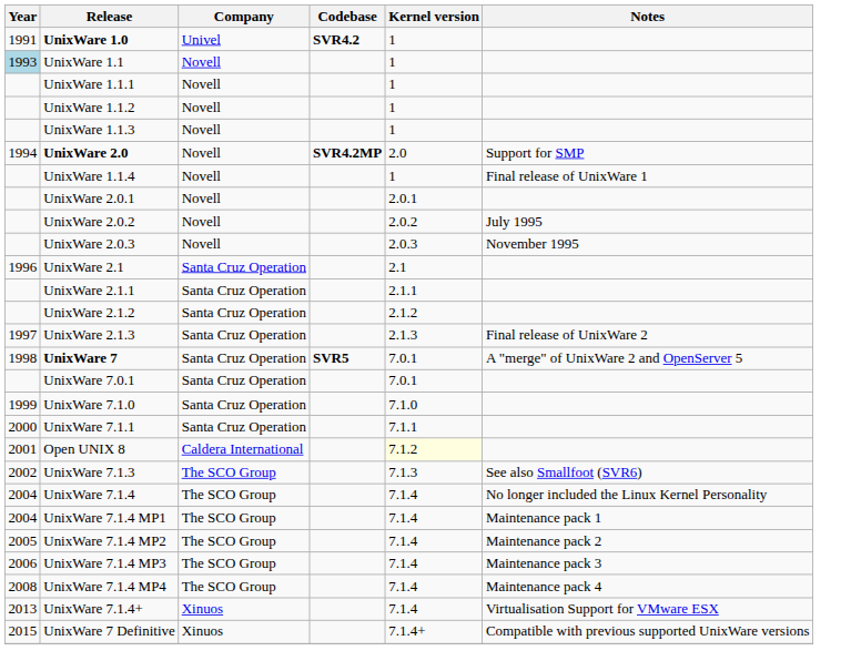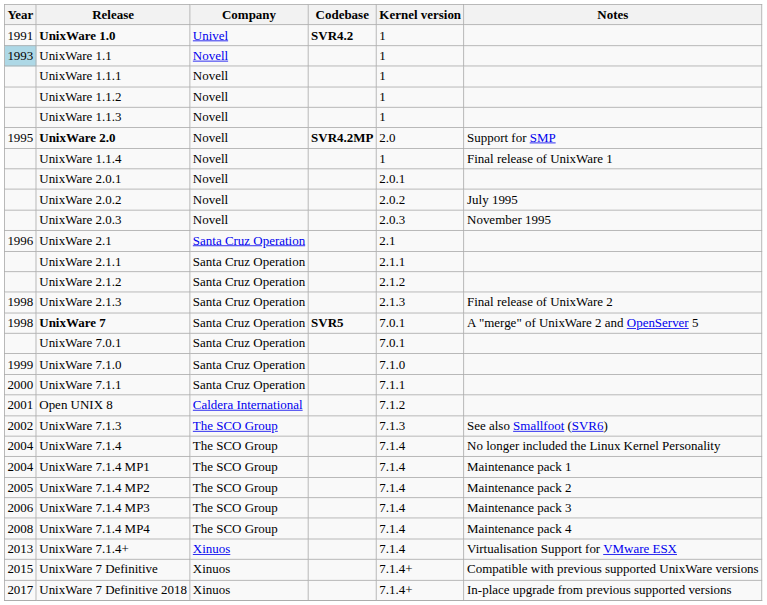 <table class="wikitable sortable">
 <tr>
 <th>Year</th>
 <th halign=right>Release</th>
 <th>Company</th>
 <th>Codebase</th>
 <th>Kernel version</th>
 <th>Notes</th>
 </tr>
 <tr valign=top>
 <td>1991</td>
 <td><strong>UnixWare 1.0</strong></td>
 <td><a href='#'>Univel</a></td>
 <td><strong>SVR4.2</strong></td>
 <td>1</td>
 <td></td>
 </tr>
 <tr>
 <td style="background: lightblue;">1993</td>
 <td>UnixWare 1.1</td>
 <td><a href='#'>Novell</a></td>
 <td></td>
 <td>1</td>
 <td></td>
 </tr>
 <tr>
 <td></td>
 <td>UnixWare 1.1.1</td>
 <td>Novell</td>
 <td></td>
 <td>1</td>
 <td></td>
 </tr>
 <tr>
 <td></td>
 <td>UnixWare 1.1.2</td>
 <td>Novell</td>
 <td></td>
 <td>1</td>
 <td></td>
 </tr>
 <tr>
 <td></td>
 <td>UnixWare 1.1.3</td>
 <td>Novell</td>
 <td></td>
 <td>1</td>
 <td></td>
 </tr>
 <tr>
-<td>1994</td>
+<td>1995</td>
 <td><strong>UnixWare 2.0</strong></td>
 <td>Novell</td>
 <td><strong>SVR4.2MP</strong></td>
 <td>2.0</td>
 <td>Support for <a href='#'>SMP</a></td>
 </tr>
 <tr>
 <td></td>
 <td>UnixWare 1.1.4</td>
 <td>Novell</td>
 <td></td>
 <td>1</td>
 <td>Final release of UnixWare 1</td>
 </tr>
 <tr>
 <td></td>
 <td>UnixWare 2.0.1</td>
 <td>Novell</td>
 <td></td>
 <td>2.0.1</td>
 <td></td>
 </tr>
 <tr>
 <td></td>
 <td>UnixWare 2.0.2</td>
 <td>Novell</td>
 <td></td>
 <td>2.0.2</td>
 <td>July 1995</td>
 </tr>
 <tr>
 <td></td>
 <td>UnixWare 2.0.3</td>
 <td>Novell</td>
 <td></td>
 <td>2.0.3</td>
 <td>November 1995</td>
 </tr>
 <tr>
 <td>1996</td>
 <td>UnixWare 2.1</td>
 <td><a href='#'>Santa Cruz Operation</a></td>
 <td></td>
 <td>2.1</td>
 <td></td>
 </tr>
 <tr>
 <td></td>
 <td>UnixWare 2.1.1</td>
 <td>Santa Cruz Operation</td>
 <td></td>
 <td>2.1.1</td>
 <td></td>
 </tr>
 <tr>
 <td></td>
 <td>UnixWare 2.1.2</td>
 <td>Santa Cruz Operation</td>
 <td></td>
 <td>2.1.2</td>
 <td></td>
 </tr>
 <tr>
-<td>1997</td>
+<td>1998</td>
 <td>UnixWare 2.1.3</td>
 <td>Santa Cruz Operation</td>
 <td></td>
 <td>2.1.3</td>
 <td>Final release of UnixWare 2</td>
 </tr>
 <tr>
 <td>1998</td>
 <td><strong>UnixWare 7</strong></td>
 <td>Santa Cruz Operation</td>
 <td><strong>SVR5</strong></td>
 <td>7.0.1</td>
 <td>A "merge" of UnixWare 2 and <a href='#'>OpenServer</a> 5</td>
 </tr>
 <tr>
 <td></td>
 <td>UnixWare 7.0.1</td>
 <td>Santa Cruz Operation</td>
 <td></td>
 <td>7.0.1</td>
 <td></td>
 </tr>
 <tr>
 <td>1999</td>
 <td>UnixWare 7.1.0</td>
 <td>Santa Cruz Operation</td>
 <td></td>
 <td>7.1.0</td>
 <td></td>
 </tr>
 <tr>
 <td>2000</td>
 <td>UnixWare 7.1.1</td>
 <td>Santa Cruz Operation</td>
 <td></td>
 <td>7.1.1</td>
 <td></td>
 </tr>
 <tr>
 <td>2001</td>
 <td>Open UNIX 8</td>
 <td><a href='#'>Caldera International</a></td>
 <td></td>
-<td style="background: lightyellow;">7.1.2</td>
+<td>7.1.2</td>
 <td></td>
 </tr>
 <tr>
 <td>2002</td>
 <td>UnixWare 7.1.3</td>
 <td><a href='#'>The SCO Group</a></td>
 <td></td>
 <td>7.1.3</td>
 <td>See also <a href='#'>Smallfoot</a> (<a href='#'>SVR6</a>)</td>
 </tr>
 <tr>
 <td>2004</td>
 <td>UnixWare 7.1.4</td>
 <td>The SCO Group</td>
 <td></td>
 <td>7.1.4</td>
 <td>No longer included the Linux Kernel Personality</td>
 </tr>
 <tr>
 <td>2004</td>
 <td>UnixWare 7.1.4 MP1</td>
 <td>The SCO Group</td>
 <td></td>
 <td>7.1.4</td>
 <td>Maintenance pack 1</td>
 </tr>
 <tr>
 <td>2005</td>
 <td>UnixWare 7.1.4 MP2</td>
 <td>The SCO Group</td>
 <td></td>
 <td>7.1.4</td>
 <td>Maintenance pack 2</td>
 </tr>
 <tr>
 <td>2006</td>
 <td>UnixWare 7.1.4 MP3</td>
 <td>The SCO Group</td>
 <td></td>
 <td>7.1.4</td>
 <td>Maintenance pack 3</td>
 </tr>
 <tr>
 <td>2008</td>
 <td>UnixWare 7.1.4 MP4</td>
 <td>The SCO Group</td>
 <td></td>
 <td>7.1.4</td>
 <td>Maintenance pack 4</td>
 </tr>
 <tr>
 <td>2013</td>
 <td>UnixWare 7.1.4+</td>
 <td><a href='#'>Xinuos</a></td>
 <td></td>
 <td>7.1.4</td>
 <td>Virtualisation Support for <a href='#'>VMware ESX</a></td>
 </tr>
 <tr>
 <td>2015</td>
 <td>UnixWare 7 Definitive</td>
 <td>Xinuos</td>
 <td></td>
 <td>7.1.4+</td>
 <td>Compatible with previous supported UnixWare versions</td>
 </tr>
 <tr>
+<td>2017</td>
+<td>UnixWare 7 Definitive 2018</td>
+<td>Xinuos</td>
+<td></td>
+<td>7.1.4+</td>
+<td>In-place upgrade from previous supported versions</td>
+</tr>
+<tr>
 </tr>
 </table>
